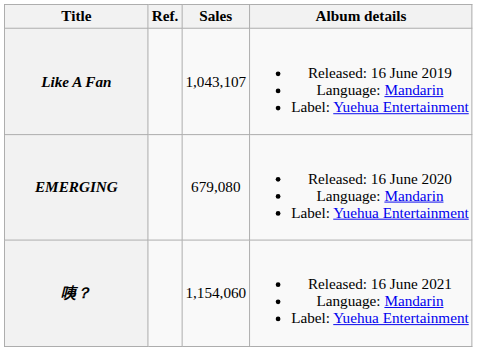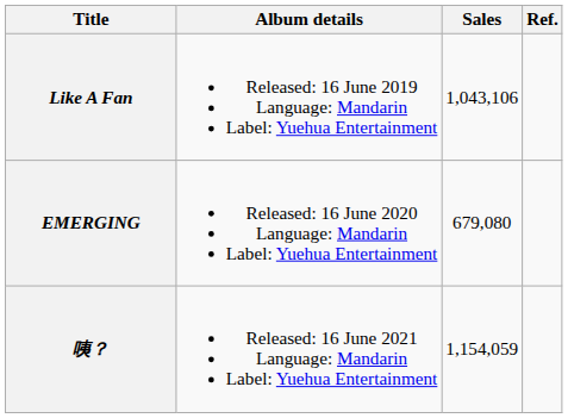 <table class="wikitable plainrowheaders" style="text-align:center;">
 <tr>
 <th scope="col" style="width:9em;">Title</th>
+<th scope="col">Album details</th>
+<th>Sales</th>
 <th scope="col">Ref.</th>
-<th>Sales</th>
-<th scope="col">Album details</th>
 </tr>
 <tr>
 <th scope="row"><em>Like A Fan</em></th>
+<td><br><ul><li>Released: 16 June 2019</li><li>Language: <a href='#'>Mandarin</a></li><li>Label: <a href='#'>Yuehua Entertainment</a></li></ul></td>
+<td>1,043,106</td>
 <td></td>
-<td>1,043,107</td>
-<td><br><ul><li>Released: 16 June 2019</li><li>Language: <a href='#'>Mandarin</a></li><li>Label: <a href='#'>Yuehua Entertainment</a></li></ul></td>
 </tr>
 <tr>
 <th scope="row"><em>EMERGING</em></th>
+<td><br><ul><li>Released: 16 June 2020</li><li>Language: <a href='#'>Mandarin</a></li><li>Label: <a href='#'>Yuehua Entertainment</a></li></ul></td>
+<td>679,080</td>
 <td></td>
-<td>679,080</td>
-<td><br><ul><li>Released: 16 June 2020</li><li>Language: <a href='#'>Mandarin</a></li><li>Label: <a href='#'>Yuehua Entertainment</a></li></ul></td>
 </tr>
 <tr>
 <th scope="row"><em>咦？</em></th>
+<td><br><ul><li>Released: 16 June 2021</li><li>Language: <a href='#'>Mandarin</a></li><li>Label: <a href='#'>Yuehua Entertainment</a></li></ul></td>
+<td>1,154,059</td>
 <td></td>
-<td>1,154,060</td>
-<td><br><ul><li>Released: 16 June 2021</li><li>Language: <a href='#'>Mandarin</a></li><li>Label: <a href='#'>Yuehua Entertainment</a></li></ul></td>
 </tr>
 </table>
